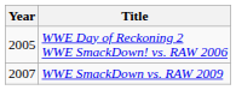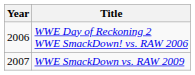 <table class="wikitable">
 <tr>
 <th>Year</th>
 <th>Title</th>
 </tr>
 <tr>
-<td>2005</td>
+<td>2006</td>
 <td><em><a href='#'>WWE Day of Reckoning 2</a></em><br><a href='#'><em>WWE SmackDown! vs. RAW 2006</em></a></td>
 </tr>
 <tr>
 <td>2007</td>
 <td><a href='#'><em>WWE SmackDown vs. RAW 2009</em></a></td>
 </tr>
 </table>
